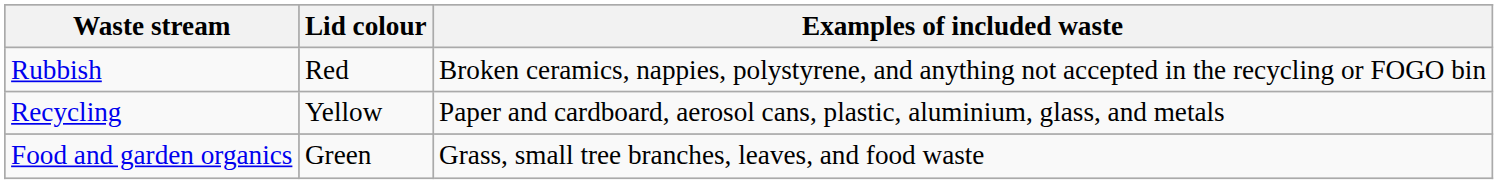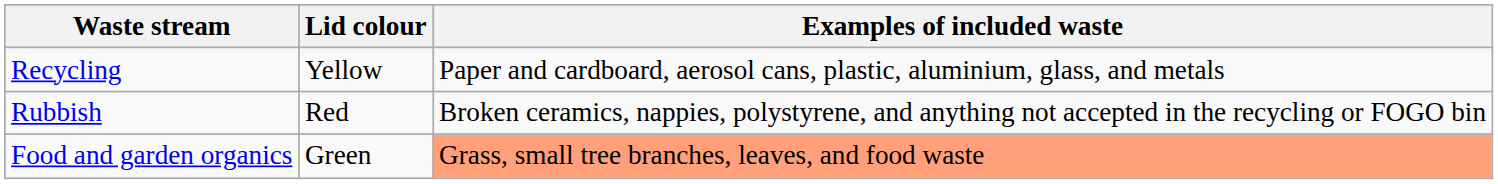 <table class="wikitable">
 <tr>
 <th>Waste stream</th>
 <th>Lid colour</th>
 <th>Examples of included waste</th>
 </tr>
 <tr>
+<td><a href='#'>Recycling</a></td>
+<td>Yellow</td>
+<td>Paper and cardboard, aerosol cans, plastic, aluminium, glass, and metals</td>
+</tr>
+<tr>
 <td><a href='#'>Rubbish</a></td>
 <td>Red</td>
 <td>Broken ceramics, nappies, polystyrene, and anything not accepted in the recycling or FOGO bin</td>
 </tr>
 <tr>
-<td><a href='#'>Recycling</a></td>
-<td>Yellow</td>
-<td>Paper and cardboard, aerosol cans, plastic, aluminium, glass, and metals</td>
-</tr>
-<tr>
 <td><a href='#'>Food and garden organics</a></td>
 <td>Green</td>
-<td>Grass, small tree branches, leaves, and food waste</td>
+<td style="background: lightsalmon;">Grass, small tree branches, leaves, and food waste</td>
 </tr>
 </table>
